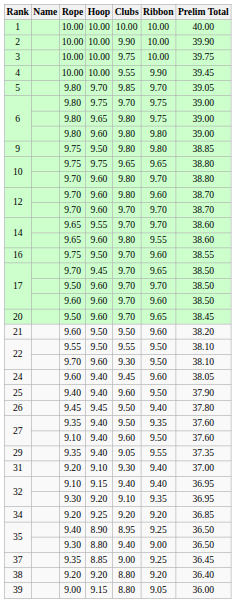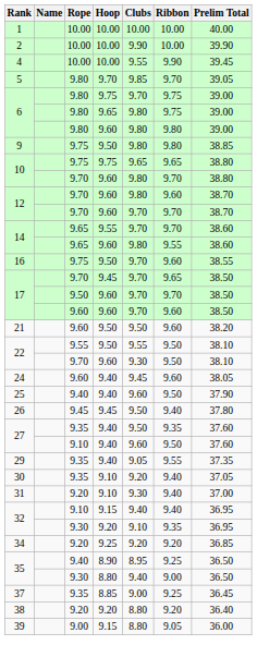 <table class="wikitable" style="text-align:center">
 <tr>
 <th>Rank</th>
 <th>Name</th>
 <th>Rope</th>
 <th>Hoop</th>
 <th>Clubs</th>
 <th>Ribbon</th>
 <th>Prelim Total</th>
 </tr>
 <tr bgcolor=ccffcc>
 <td>1</td>
 <td align=left></td>
 <td>10.00</td>
 <td>10.00</td>
 <td>10.00</td>
 <td>10.00</td>
 <td>40.00</td>
 </tr>
 <tr bgcolor=ccffcc>
 <td>2</td>
 <td align=left></td>
 <td>10.00</td>
 <td>10.00</td>
 <td>9.90</td>
 <td>10.00</td>
 <td>39.90</td>
-</tr>
-<tr bgcolor=ccffcc>
-<td>3</td>
-<td align=left></td>
-<td>10.00</td>
-<td>10.00</td>
-<td>9.75</td>
-<td>10.00</td>
-<td>39.75</td>
 </tr>
 <tr bgcolor=ccffcc>
 <td>4</td>
 <td align=left></td>
 <td>10.00</td>
 <td>10.00</td>
 <td>9.55</td>
 <td>9.90</td>
 <td>39.45</td>
 </tr>
 <tr bgcolor=ccffcc>
 <td>5</td>
 <td align=left></td>
 <td>9.80</td>
 <td>9.70</td>
 <td>9.85</td>
 <td>9.70</td>
 <td>39.05</td>
 </tr>
 <tr bgcolor=ccffcc>
 <td rowspan=3>6</td>
 <td align=left></td>
 <td>9.80</td>
 <td>9.75</td>
 <td>9.70</td>
 <td>9.75</td>
 <td>39.00</td>
 </tr>
 <tr bgcolor=ccffcc>
 <td align=left></td>
 <td>9.80</td>
 <td>9.65</td>
 <td>9.80</td>
 <td>9.75</td>
 <td>39.00</td>
 </tr>
 <tr bgcolor=ccffcc>
 <td align=left></td>
 <td>9.80</td>
 <td>9.60</td>
 <td>9.80</td>
 <td>9.80</td>
 <td>39.00</td>
 </tr>
 <tr bgcolor=ccffcc>
 <td>9</td>
 <td align=left></td>
 <td>9.75</td>
 <td>9.50</td>
 <td>9.80</td>
 <td>9.80</td>
 <td>38.85</td>
 </tr>
 <tr bgcolor=ccffcc>
 <td rowspan=2>10</td>
 <td align=left></td>
 <td>9.75</td>
 <td>9.75</td>
 <td>9.65</td>
 <td>9.65</td>
 <td>38.80</td>
 </tr>
 <tr bgcolor=ccffcc>
 <td align=left></td>
 <td>9.70</td>
 <td>9.60</td>
 <td>9.80</td>
 <td>9.70</td>
 <td>38.80</td>
 </tr>
 <tr bgcolor=ccffcc>
 <td rowspan=2>12</td>
 <td align=left></td>
 <td>9.70</td>
 <td>9.60</td>
 <td>9.80</td>
 <td>9.60</td>
 <td>38.70</td>
 </tr>
 <tr bgcolor=ccffcc>
 <td align=left></td>
 <td>9.70</td>
 <td>9.60</td>
 <td>9.70</td>
 <td>9.70</td>
 <td>38.70</td>
 </tr>
 <tr bgcolor=ccffcc>
 <td rowspan=2>14</td>
 <td align=left></td>
 <td>9.65</td>
 <td>9.55</td>
 <td>9.70</td>
 <td>9.70</td>
 <td>38.60</td>
 </tr>
 <tr bgcolor=ccffcc>
 <td align=left></td>
 <td>9.65</td>
 <td>9.60</td>
 <td>9.80</td>
 <td>9.55</td>
 <td>38.60</td>
 </tr>
 <tr bgcolor=ccffcc>
 <td>16</td>
 <td align=left></td>
 <td>9.75</td>
 <td>9.50</td>
 <td>9.70</td>
 <td>9.60</td>
 <td>38.55</td>
 </tr>
 <tr bgcolor=ccffcc>
 <td rowspan=3>17</td>
 <td align=left></td>
 <td>9.70</td>
 <td>9.45</td>
 <td>9.70</td>
 <td>9.65</td>
 <td>38.50</td>
 </tr>
 <tr bgcolor=ccffcc>
 <td align=left></td>
 <td>9.50</td>
 <td>9.60</td>
 <td>9.70</td>
 <td>9.70</td>
 <td>38.50</td>
 </tr>
 <tr bgcolor=ccffcc>
 <td align=left></td>
 <td>9.60</td>
 <td>9.60</td>
 <td>9.70</td>
 <td>9.60</td>
 <td>38.50</td>
 </tr>
-<tr bgcolor=ccffcc>
-<td>20</td>
-<td align=left></td>
-<td>9.50</td>
-<td>9.60</td>
-<td>9.70</td>
-<td>9.65</td>
-<td>38.45</td>
-</tr>
 <tr>
 <td>21</td>
 <td align=left></td>
 <td>9.60</td>
 <td>9.50</td>
 <td>9.50</td>
 <td>9.60</td>
 <td>38.20</td>
 </tr>
 <tr>
 <td rowspan=2>22</td>
 <td align=left></td>
 <td>9.55</td>
 <td>9.50</td>
 <td>9.55</td>
 <td>9.50</td>
 <td>38.10</td>
 </tr>
 <tr>
 <td align=left></td>
 <td>9.70</td>
 <td>9.60</td>
 <td>9.30</td>
 <td>9.50</td>
 <td>38.10</td>
 </tr>
 <tr>
 <td>24</td>
 <td align=left></td>
 <td>9.60</td>
 <td>9.40</td>
 <td>9.45</td>
 <td>9.60</td>
 <td>38.05</td>
 </tr>
 <tr>
 <td>25</td>
 <td align=left></td>
 <td>9.40</td>
 <td>9.40</td>
 <td>9.60</td>
 <td>9.50</td>
 <td>37.90</td>
 </tr>
 <tr>
 <td>26</td>
 <td align=left></td>
 <td>9.45</td>
 <td>9.45</td>
 <td>9.50</td>
 <td>9.40</td>
 <td>37.80</td>
 </tr>
 <tr>
 <td rowspan=2>27</td>
 <td align=left></td>
 <td>9.35</td>
 <td>9.40</td>
 <td>9.50</td>
 <td>9.35</td>
 <td>37.60</td>
 </tr>
 <tr>
 <td align=left></td>
 <td>9.10</td>
 <td>9.40</td>
 <td>9.60</td>
 <td>9.50</td>
 <td>37.60</td>
 </tr>
 <tr>
 <td>29</td>
 <td align=left></td>
 <td>9.35</td>
 <td>9.40</td>
 <td>9.05</td>
 <td>9.55</td>
 <td>37.35</td>
+</tr>
+<tr>
+<td>30</td>
+<td align=left></td>
+<td>9.35</td>
+<td>9.10</td>
+<td>9.20</td>
+<td>9.40</td>
+<td>37.05</td>
 </tr>
 <tr>
 <td>31</td>
 <td align=left></td>
 <td>9.20</td>
 <td>9.10</td>
 <td>9.30</td>
 <td>9.40</td>
 <td>37.00</td>
 </tr>
 <tr>
 <td rowspan=2>32</td>
 <td align=left></td>
 <td>9.10</td>
 <td>9.15</td>
 <td>9.40</td>
 <td>9.40</td>
 <td>36.95</td>
 </tr>
 <tr>
 <td align=left></td>
 <td>9.30</td>
 <td>9.20</td>
 <td>9.10</td>
 <td>9.35</td>
 <td>36.95</td>
 </tr>
 <tr>
 <td>34</td>
 <td align=left></td>
 <td>9.20</td>
 <td>9.25</td>
 <td>9.20</td>
 <td>9.20</td>
 <td>36.85</td>
 </tr>
 <tr>
 <td rowspan=2>35</td>
 <td align=left></td>
 <td>9.40</td>
 <td>8.90</td>
 <td>8.95</td>
 <td>9.25</td>
 <td>36.50</td>
 </tr>
 <tr>
 <td align=left></td>
 <td>9.30</td>
 <td>8.80</td>
 <td>9.40</td>
 <td>9.00</td>
 <td>36.50</td>
 </tr>
 <tr>
 <td>37</td>
 <td align=left></td>
 <td>9.35</td>
 <td>8.85</td>
 <td>9.00</td>
 <td>9.25</td>
 <td>36.45</td>
 </tr>
 <tr>
 <td>38</td>
 <td align=left></td>
 <td>9.20</td>
 <td>9.20</td>
 <td>8.80</td>
 <td>9.20</td>
 <td>36.40</td>
 </tr>
 <tr>
 <td>39</td>
 <td align=left></td>
 <td>9.00</td>
 <td>9.15</td>
 <td>8.80</td>
 <td>9.05</td>
 <td>36.00</td>
 </tr>
 </table>
